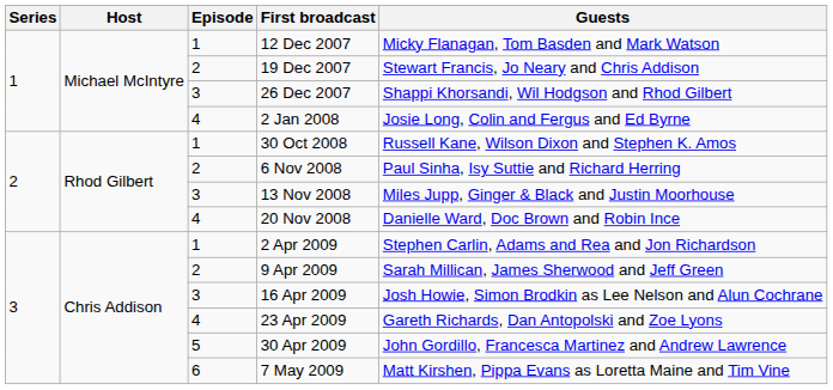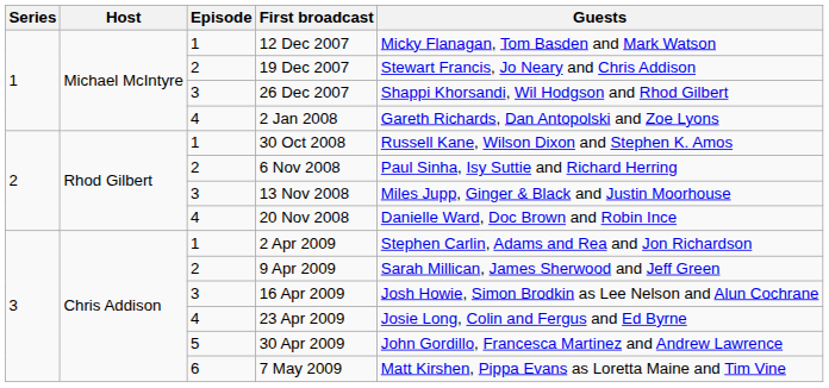 <table class="wikitable">
 <tr>
 <th>Series</th>
 <th>Host</th>
 <th>Episode</th>
 <th>First broadcast</th>
 <th>Guests</th>
 </tr>
 <tr>
 <td rowspan="4">1</td>
 <td rowspan="4">Michael McIntyre</td>
 <td>1</td>
 <td>12 Dec 2007</td>
 <td><a href='#'>Micky Flanagan</a>, <a href='#'>Tom Basden</a> and <a href='#'>Mark Watson</a></td>
 </tr>
 <tr>
 <td>2</td>
 <td>19 Dec 2007</td>
 <td><a href='#'>Stewart Francis</a>, <a href='#'>Jo Neary</a> and <a href='#'>Chris Addison</a></td>
 </tr>
 <tr>
 <td>3</td>
 <td>26 Dec 2007</td>
 <td><a href='#'>Shappi Khorsandi</a>, <a href='#'>Wil Hodgson</a> and <a href='#'>Rhod Gilbert</a></td>
 </tr>
 <tr>
 <td>4</td>
 <td>2 Jan 2008</td>
-<td><a href='#'>Josie Long</a>, <a href='#'>Colin and Fergus</a> and <a href='#'>Ed Byrne</a></td>
+<td><a href='#'>Gareth Richards</a>, <a href='#'>Dan Antopolski</a> and <a href='#'>Zoe Lyons</a></td>
 </tr>
 <tr>
 <td rowspan="4">2</td>
 <td rowspan="4">Rhod Gilbert</td>
 <td>1</td>
 <td>30 Oct 2008</td>
 <td><a href='#'>Russell Kane</a>, <a href='#'>Wilson Dixon</a> and <a href='#'>Stephen K. Amos</a></td>
 </tr>
 <tr>
 <td>2</td>
 <td>6 Nov 2008</td>
 <td><a href='#'>Paul Sinha</a>, <a href='#'>Isy Suttie</a> and <a href='#'>Richard Herring</a></td>
 </tr>
 <tr>
 <td>3</td>
 <td>13 Nov 2008</td>
 <td><a href='#'>Miles Jupp</a>, <a href='#'>Ginger & Black</a> and <a href='#'>Justin Moorhouse</a></td>
 </tr>
 <tr>
 <td>4</td>
 <td>20 Nov 2008</td>
 <td><a href='#'>Danielle Ward</a>, <a href='#'>Doc Brown</a> and <a href='#'>Robin Ince</a></td>
 </tr>
 <tr>
 <td rowspan="6">3</td>
 <td rowspan="6">Chris Addison</td>
 <td>1</td>
 <td>2 Apr 2009</td>
 <td><a href='#'>Stephen Carlin</a>, <a href='#'>Adams and Rea</a> and <a href='#'>Jon Richardson</a></td>
 </tr>
 <tr>
 <td>2</td>
 <td>9 Apr 2009</td>
 <td><a href='#'>Sarah Millican</a>, <a href='#'>James Sherwood</a> and <a href='#'>Jeff Green</a></td>
 </tr>
 <tr>
 <td>3</td>
 <td>16 Apr 2009</td>
 <td><a href='#'>Josh Howie</a>, <a href='#'>Simon Brodkin</a> as Lee Nelson and <a href='#'>Alun Cochrane</a></td>
 </tr>
 <tr>
 <td>4</td>
 <td>23 Apr 2009</td>
-<td><a href='#'>Gareth Richards</a>, <a href='#'>Dan Antopolski</a> and <a href='#'>Zoe Lyons</a></td>
+<td><a href='#'>Josie Long</a>, <a href='#'>Colin and Fergus</a> and <a href='#'>Ed Byrne</a></td>
 </tr>
 <tr>
 <td>5</td>
 <td>30 Apr 2009</td>
 <td><a href='#'>John Gordillo</a>, <a href='#'>Francesca Martinez</a> and <a href='#'>Andrew Lawrence</a></td>
 </tr>
 <tr>
 <td>6</td>
 <td>7 May 2009</td>
 <td><a href='#'>Matt Kirshen</a>, <a href='#'>Pippa Evans</a> as Loretta Maine and <a href='#'>Tim Vine</a></td>
 </tr>
 </table>
